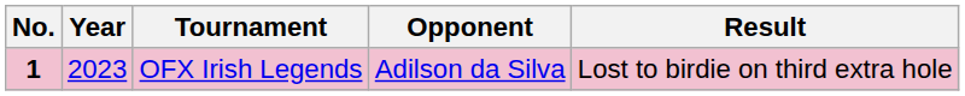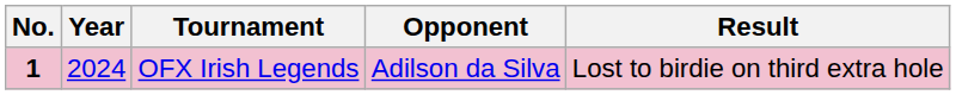 <table class="wikitable" style="font-size:95%;">
 <tr>
 <th>No.</th>
 <th>Year</th>
 <th>Tournament</th>
 <th>Opponent</th>
 <th>Result</th>
 </tr>
 <tr style="background:#F2C1D1;">
 <td align=center><strong>1</strong></td>
-<td><a href='#'>2023</a></td>
+<td><a href='#'>2024</a></td>
 <td><a href='#'>OFX Irish Legends</a></td>
 <td> <a href='#'>Adilson da Silva</a></td>
 <td>Lost to birdie on third extra hole</td>
 </tr>
 </table>
